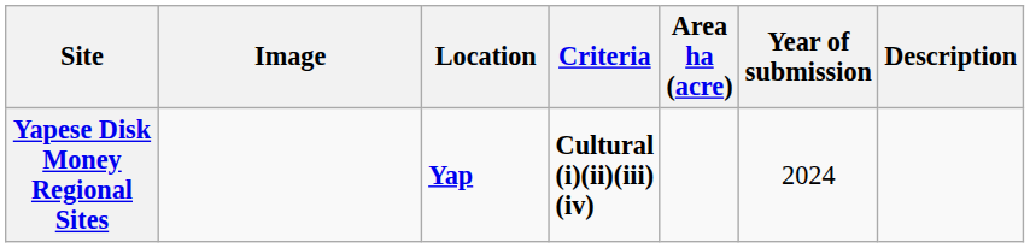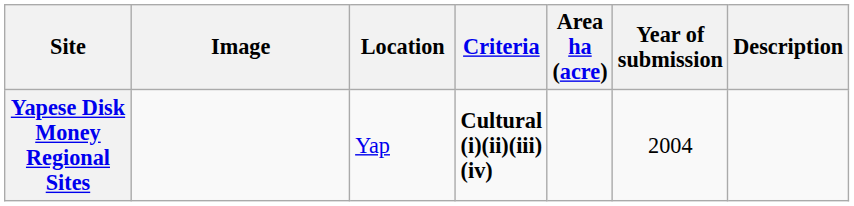 <table class="wikitable sortable">
 <tr>
 <th scope="col" style="width:15%;">Site</th>
 <th scope="col" class="unsortable" style="width:150px;">Image</th>
 <th scope="col" style="width:12.5%;">Location</th>
 <th scope="row" style="width:5%;"><a href='#'>Criteria</a></th>
 <th scope="col" style="width:5%;">Area<br><a href='#'>ha</a> (<a href='#'>acre</a>)<br></th>
 <th scope="col" style="width:5%;">Year of submission</th>
 <th scope="col" class="unsortable">Description</th>
 </tr>
 <tr>
 <th><a href='#'>Yapese Disk Money Regional Sites</a></th>
 <td></td>
-<td><strong><a href='#'>Yap</a><small></small></strong></td>
+<td><a href='#'>Yap</a><small></small></td>
 <td><strong>Cultural (i)(ii)(iii)(iv)</strong></td>
 <td></td>
-<td align="center">2024</td>
+<td align="center">2004</td>
 <td></td>
 </tr>
 </table>
